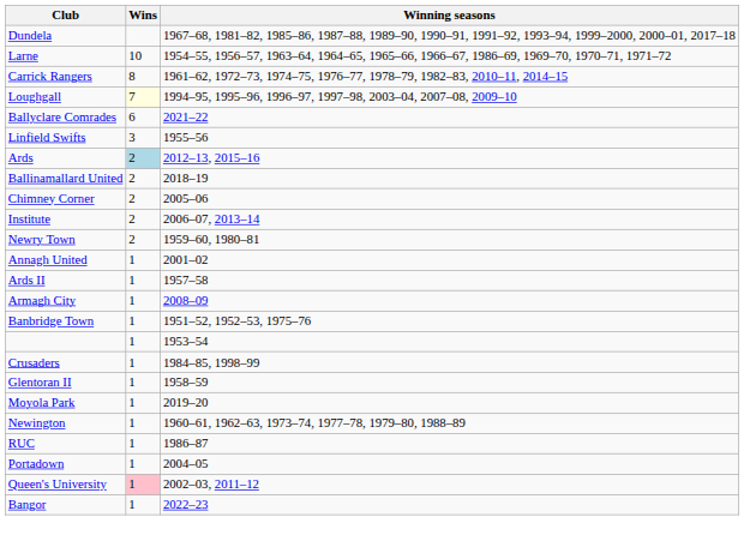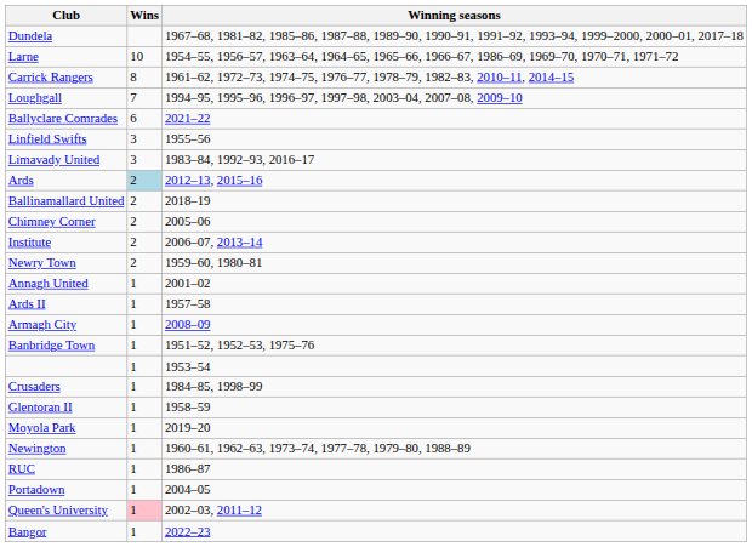 <table class="wikitable">
 <tr>
 <th>Club</th>
 <th>Wins</th>
 <th>Winning seasons</th>
 </tr>
 <tr>
 <td><a href='#'>Dundela</a></td>
 <td></td>
 <td>1967–68, 1981–82, 1985–86, 1987–88, 1989–90, 1990–91, 1991–92, 1993–94, 1999–2000, 2000–01, 2017–18</td>
 </tr>
 <tr>
 <td><a href='#'>Larne</a></td>
 <td>10</td>
 <td>1954–55, 1956–57, 1963–64, 1964–65, 1965–66, 1966–67, 1986–69, 1969–70, 1970–71, 1971–72</td>
 </tr>
 <tr>
 <td><a href='#'>Carrick Rangers</a></td>
 <td>8</td>
 <td>1961–62, 1972–73, 1974–75, 1976–77, 1978–79, 1982–83, <a href='#'>2010–11</a>, <a href='#'>2014–15</a></td>
 </tr>
 <tr>
 <td><a href='#'>Loughgall</a></td>
-<td style="background: lightyellow;">7</td>
+<td>7</td>
 <td>1994–95, 1995–96, 1996–97, 1997–98, 2003–04, 2007–08, <a href='#'>2009–10</a></td>
 </tr>
 <tr>
 <td><a href='#'>Ballyclare Comrades</a></td>
 <td>6</td>
 <td><a href='#'>2021–22</a></td>
 </tr>
 <tr>
 <td><a href='#'>Linfield Swifts</a></td>
 <td>3</td>
 <td>1955–56</td>
+</tr>
+<tr>
+<td><a href='#'>Limavady United</a></td>
+<td>3</td>
+<td>1983–84, 1992–93, 2016–17</td>
 </tr>
 <tr>
 <td><a href='#'>Ards</a></td>
 <td style="background: lightblue;">2</td>
 <td><a href='#'>2012–13</a>, <a href='#'>2015–16</a></td>
 </tr>
 <tr>
 <td><a href='#'>Ballinamallard United</a></td>
 <td>2</td>
 <td>2018–19</td>
 </tr>
 <tr>
 <td><a href='#'>Chimney Corner</a></td>
 <td>2</td>
 <td>2005–06</td>
 </tr>
 <tr>
 <td><a href='#'>Institute</a></td>
 <td>2</td>
 <td>2006–07, <a href='#'>2013–14</a></td>
 </tr>
 <tr>
 <td><a href='#'>Newry Town</a></td>
 <td>2</td>
 <td>1959–60, 1980–81</td>
 </tr>
 <tr>
 <td><a href='#'>Annagh United</a></td>
 <td>1</td>
 <td>2001–02</td>
 </tr>
 <tr>
 <td><a href='#'>Ards II</a></td>
 <td>1</td>
 <td>1957–58</td>
 </tr>
 <tr>
 <td><a href='#'>Armagh City</a></td>
 <td>1</td>
 <td><a href='#'>2008–09</a></td>
 </tr>
 <tr>
 <td><a href='#'>Banbridge Town</a></td>
 <td>1</td>
 <td>1951–52, 1952–53, 1975–76</td>
 </tr>
 <tr>
 <td></td>
 <td>1</td>
 <td>1953–54</td>
 </tr>
 <tr>
 <td><a href='#'>Crusaders</a></td>
 <td>1</td>
 <td>1984–85, 1998–99</td>
 </tr>
 <tr>
 <td><a href='#'>Glentoran II</a></td>
 <td>1</td>
 <td>1958–59</td>
 </tr>
 <tr>
 <td><a href='#'>Moyola Park</a></td>
 <td>1</td>
 <td>2019–20</td>
 </tr>
 <tr>
 <td><a href='#'>Newington</a></td>
 <td>1</td>
 <td>1960–61, 1962–63, 1973–74, 1977–78, 1979–80, 1988–89</td>
 </tr>
 <tr>
 <td><a href='#'>RUC</a></td>
 <td>1</td>
 <td>1986–87</td>
 </tr>
 <tr>
 <td><a href='#'>Portadown</a></td>
 <td>1</td>
 <td>2004–05</td>
 </tr>
 <tr>
 <td><a href='#'>Queen's University</a></td>
 <td style="background: pink;">1</td>
 <td>2002–03, <a href='#'>2011–12</a></td>
 </tr>
 <tr>
 <td><a href='#'>Bangor</a></td>
 <td>1</td>
 <td><a href='#'>2022–23</a></td>
 </tr>
 </table>
